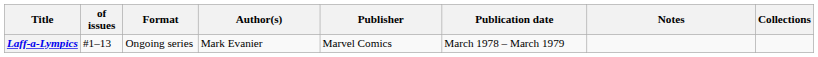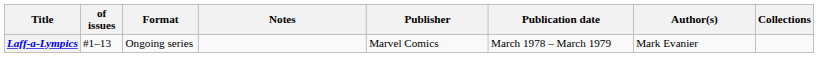 <table class="wikitable">
 <tr>
 <th>Title</th>
 <th style="width:40pt"> of issues</th>
 <th style="width:75pt">Format</th>
-<th style="width:125pt">Author(s)</th>
+<th style="width:175pt">Notes</th>
 <th style="width:125pt">Publisher</th>
 <th style="width:150pt">Publication date</th>
-<th style="width:175pt">Notes</th>
+<th style="width:125pt">Author(s)</th>
 <th>Collections</th>
 </tr>
 <tr>
 <th><em><a href='#'>Laff-a-Lympics</a></em></th>
 <td>#1–13</td>
 <td>Ongoing series</td>
-<td>Mark Evanier</td>
+<td></td>
 <td>Marvel Comics</td>
 <td>March 1978 – March 1979</td>
-<td></td>
+<td>Mark Evanier</td>
 <td></td>
 </tr>
 </table>
